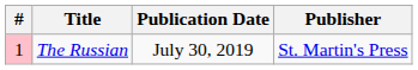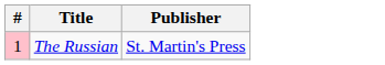 <table class="wikitable">
 <tr>
 <th> # </th>
 <th>Title</th>
-<th>Publication Date</th>
 <th>Publisher</th>
 </tr>
 <tr>
 <td style="background: pink; text-align:center">1</td>
 <td><a href='#'><em>The Russian</em></a></td>
-<td style="text-align:center">July 30, 2019</td>
 <td><a href='#'>St. Martin's Press</a></td>
 </tr>
 </table>
